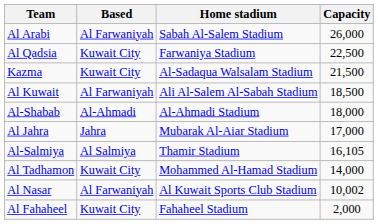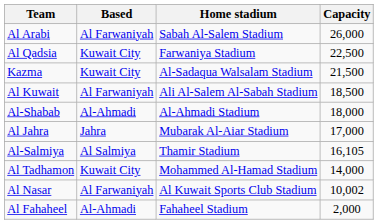 <table class="wikitable sortable">
 <tr>
 <th>Team</th>
 <th>Based</th>
 <th>Home stadium</th>
 <th>Capacity</th>
 </tr>
 <tr>
 <td><a href='#'>Al Arabi</a></td>
 <td><a href='#'>Al Farwaniyah</a></td>
 <td><a href='#'>Sabah Al-Salem Stadium</a></td>
 <td align=center>26,000</td>
 </tr>
 <tr>
 <td><a href='#'>Al Qadsia</a></td>
 <td><a href='#'>Kuwait City</a></td>
 <td><a href='#'>Farwaniya Stadium</a></td>
 <td align=center>22,500</td>
 </tr>
 <tr>
 <td><a href='#'>Kazma</a></td>
 <td><a href='#'>Kuwait City</a></td>
 <td><a href='#'>Al-Sadaqua Walsalam Stadium</a></td>
 <td align=center>21,500</td>
 </tr>
 <tr>
 <td><a href='#'>Al Kuwait</a></td>
 <td><a href='#'>Al Farwaniyah</a></td>
 <td><a href='#'>Ali Al-Salem Al-Sabah Stadium</a></td>
 <td align=center>18,500</td>
 </tr>
 <tr>
 <td><a href='#'>Al-Shabab</a></td>
 <td><a href='#'>Al-Ahmadi</a></td>
 <td><a href='#'>Al-Ahmadi Stadium</a></td>
 <td align=center>18,000</td>
 </tr>
 <tr>
 <td><a href='#'>Al Jahra</a></td>
 <td><a href='#'>Jahra</a></td>
 <td><a href='#'>Mubarak Al-Aiar Stadium</a></td>
 <td align=center>17,000</td>
 </tr>
 <tr>
 <td><a href='#'>Al-Salmiya</a></td>
 <td><a href='#'>Al Salmiya</a></td>
 <td><a href='#'>Thamir Stadium</a></td>
 <td align=center>16,105</td>
 </tr>
 <tr>
 <td><a href='#'>Al Tadhamon</a></td>
 <td><a href='#'>Kuwait City</a></td>
 <td><a href='#'>Mohammed Al-Hamad Stadium</a></td>
 <td align=center>14,000</td>
 </tr>
 <tr>
 <td><a href='#'>Al Nasar</a></td>
 <td><a href='#'>Al Farwaniyah</a></td>
 <td><a href='#'>Al Kuwait Sports Club Stadium</a></td>
 <td align=center>10,002</td>
 </tr>
 <tr>
 <td><a href='#'>Al Fahaheel</a></td>
-<td><a href='#'>Kuwait City</a></td>
+<td><a href='#'>Al-Ahmadi</a></td>
 <td><a href='#'>Fahaheel Stadium</a></td>
 <td align=center>2,000</td>
 </tr>
 </table>
